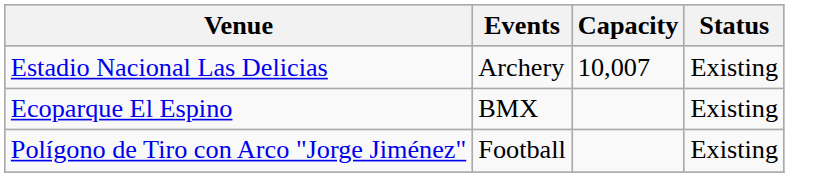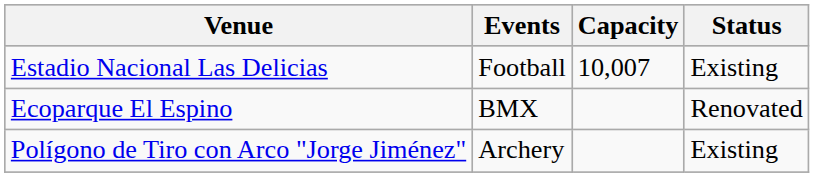 <table class="wikitable sortable">
 <tr>
 <th>Venue</th>
 <th>Events</th>
 <th>Capacity</th>
 <th>Status</th>
 </tr>
 <tr>
 <td><a href='#'>Estadio Nacional Las Delicias</a></td>
-<td>Archery</td>
+<td>Football</td>
 <td>10,007</td>
 <td>Existing</td>
 </tr>
 <tr>
 <td><a href='#'>Ecoparque El Espino</a></td>
 <td>BMX</td>
 <td></td>
-<td>Existing</td>
+<td>Renovated</td>
 </tr>
 <tr>
 <td><a href='#'>Polígono de Tiro con Arco "Jorge Jiménez"</a></td>
-<td>Football</td>
+<td>Archery</td>
 <td></td>
 <td>Existing</td>
 </tr>
 </table>
